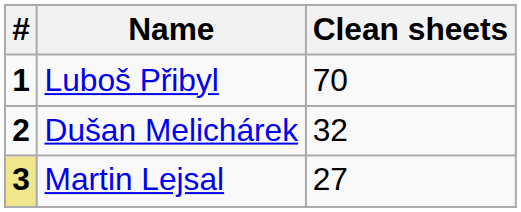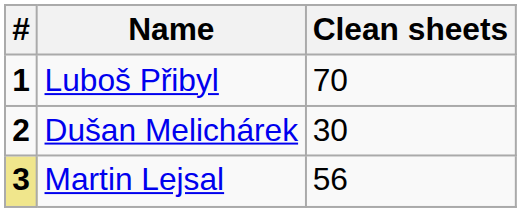 <table class="wikitable">
 <tr>
 <th>#</th>
 <th>Name</th>
 <th>Clean sheets</th>
 </tr>
 <tr>
 <td><strong>1</strong></td>
 <td> <a href='#'>Luboš Přibyl</a></td>
 <td>70</td>
 </tr>
 <tr>
 <td><strong>2</strong></td>
 <td> <a href='#'>Dušan Melichárek</a></td>
-<td>32</td>
+<td>30</td>
 </tr>
 <tr>
 <td style="background: khaki;"><strong>3</strong></td>
 <td> <a href='#'>Martin Lejsal</a></td>
-<td>27</td>
+<td>56</td>
 </tr>
 </table>
